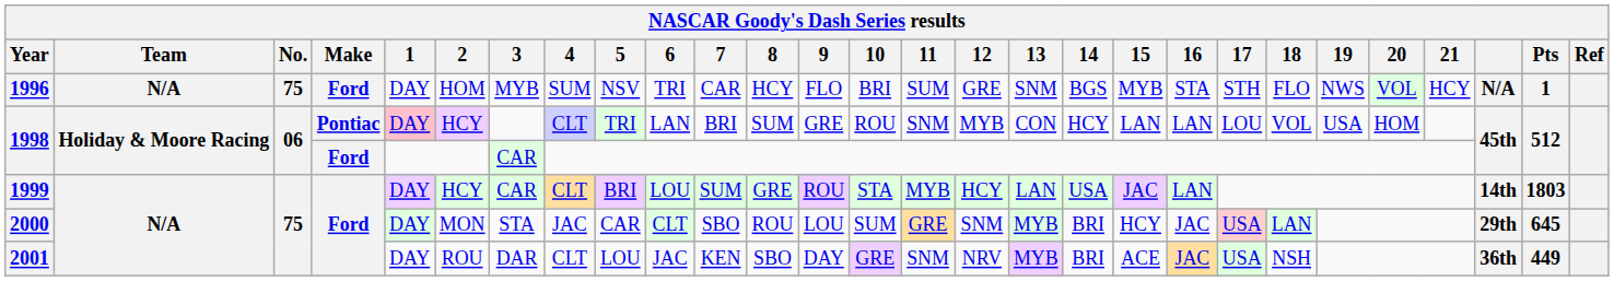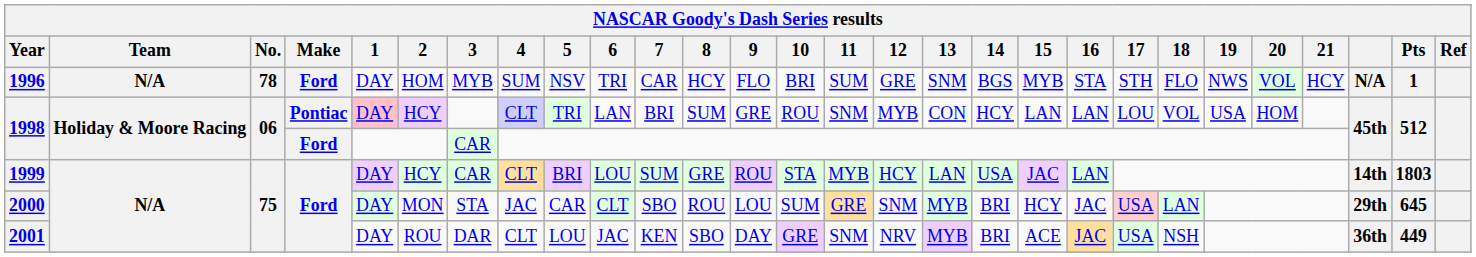 <table class="wikitable" style="text-align:center; font-size:75%">
 <tr>
 <th colspan=32><a href='#'>NASCAR Goody's Dash Series</a> results</th>
 </tr>
 <tr>
 <th>Year</th>
 <th>Team</th>
 <th>No.</th>
 <th>Make</th>
 <th>1</th>
 <th>2</th>
 <th>3</th>
 <th>4</th>
 <th>5</th>
 <th>6</th>
 <th>7</th>
 <th>8</th>
 <th>9</th>
 <th>10</th>
 <th>11</th>
 <th>12</th>
 <th>13</th>
 <th>14</th>
 <th>15</th>
 <th>16</th>
 <th>17</th>
 <th>18</th>
 <th>19</th>
 <th>20</th>
 <th>21</th>
 <th></th>
 <th>Pts</th>
 <th>Ref</th>
 </tr>
 <tr>
 <th><a href='#'>1996</a></th>
 <th>N/A</th>
-<th>75</th>
+<th>78</th>
 <th><a href='#'>Ford</a></th>
 <td><a href='#'>DAY</a></td>
 <td><a href='#'>HOM</a></td>
 <td><a href='#'>MYB</a></td>
 <td><a href='#'>SUM</a></td>
 <td><a href='#'>NSV</a></td>
 <td><a href='#'>TRI</a></td>
 <td><a href='#'>CAR</a></td>
 <td><a href='#'>HCY</a></td>
 <td><a href='#'>FLO</a></td>
 <td><a href='#'>BRI</a></td>
 <td><a href='#'>SUM</a></td>
 <td><a href='#'>GRE</a></td>
 <td><a href='#'>SNM</a></td>
 <td><a href='#'>BGS</a></td>
 <td><a href='#'>MYB</a></td>
 <td><a href='#'>STA</a></td>
 <td><a href='#'>STH</a></td>
 <td><a href='#'>FLO</a></td>
 <td><a href='#'>NWS</a></td>
 <td style="background:#DFFFDF;"><a href='#'>VOL</a><br></td>
 <td><a href='#'>HCY</a></td>
 <th>N/A</th>
 <th>1</th>
 <th></th>
 </tr>
 <tr>
 <th rowspan=2><a href='#'>1998</a></th>
 <th rowspan=2>Holiday & Moore Racing</th>
 <th rowspan=2>06</th>
 <th><a href='#'>Pontiac</a></th>
 <td style="background: pink;"><a href='#'>DAY</a></td>
 <td style="background:#EFCFFF;"><a href='#'>HCY</a><br></td>
 <td></td>
 <td style="background:#CFCFFF;"><a href='#'>CLT</a><br></td>
 <td style="background:#DFFFDF;"><a href='#'>TRI</a><br></td>
 <td><a href='#'>LAN</a></td>
 <td><a href='#'>BRI</a></td>
 <td><a href='#'>SUM</a></td>
 <td><a href='#'>GRE</a></td>
 <td><a href='#'>ROU</a></td>
 <td><a href='#'>SNM</a></td>
 <td><a href='#'>MYB</a></td>
 <td><a href='#'>CON</a></td>
 <td><a href='#'>HCY</a></td>
 <td><a href='#'>LAN</a></td>
 <td><a href='#'>LAN</a></td>
 <td><a href='#'>LOU</a></td>
 <td><a href='#'>VOL</a></td>
 <td><a href='#'>USA</a></td>
 <td><a href='#'>HOM</a></td>
 <td></td>
 <th rowspan=2>45th</th>
 <th rowspan=2>512</th>
 <th rowspan=2></th>
 </tr>
 <tr>
 <th><a href='#'>Ford</a></th>
 <td colspan=2></td>
 <td style="background:#DFFFDF;"><a href='#'>CAR</a><br></td>
 <td colspan=18></td>
 </tr>
 <tr>
 <th><a href='#'>1999</a></th>
 <th rowspan=3>N/A</th>
 <th rowspan=3>75</th>
 <th rowspan=3><a href='#'>Ford</a></th>
 <td style="background:#EFCFFF;"><a href='#'>DAY</a><br></td>
 <td style="background:#DFFFDF;"><a href='#'>HCY</a><br></td>
 <td style="background:#DFFFDF;"><a href='#'>CAR</a><br></td>
 <td style="background:#FFDF9F;"><a href='#'>CLT</a><br></td>
 <td style="background:#EFCFFF;"><a href='#'>BRI</a><br></td>
 <td style="background:#DFFFDF;"><a href='#'>LOU</a><br></td>
 <td style="background:#DFFFDF;"><a href='#'>SUM</a><br></td>
 <td style="background:#DFFFDF;"><a href='#'>GRE</a><br></td>
 <td style="background:#EFCFFF;"><a href='#'>ROU</a><br></td>
 <td style="background:#DFFFDF;"><a href='#'>STA</a><br></td>
 <td style="background:#DFFFDF;"><a href='#'>MYB</a><br></td>
 <td style="background:#DFFFDF;"><a href='#'>HCY</a><br></td>
 <td style="background:#DFFFDF;"><a href='#'>LAN</a><br></td>
 <td style="background:#DFFFDF;"><a href='#'>USA</a><br></td>
 <td style="background:#EFCFFF;"><a href='#'>JAC</a><br></td>
 <td style="background:#DFFFDF;"><a href='#'>LAN</a><br></td>
 <td colspan=5></td>
 <th>14th</th>
 <th>1803</th>
 <th></th>
 </tr>
 <tr>
 <th><a href='#'>2000</a></th>
 <td style="background:#DFFFDF;"><a href='#'>DAY</a><br></td>
 <td><a href='#'>MON</a></td>
 <td><a href='#'>STA</a></td>
 <td><a href='#'>JAC</a></td>
 <td><a href='#'>CAR</a></td>
 <td style="background:#DFFFDF;"><a href='#'>CLT</a><br></td>
 <td><a href='#'>SBO</a></td>
 <td><a href='#'>ROU</a></td>
 <td><a href='#'>LOU</a></td>
 <td><a href='#'>SUM</a></td>
 <td style="background:#FFDF9F;"><a href='#'>GRE</a><br></td>
 <td><a href='#'>SNM</a></td>
 <td style="background:#DFFFDF;"><a href='#'>MYB</a><br></td>
 <td><a href='#'>BRI</a></td>
 <td><a href='#'>HCY</a></td>
 <td><a href='#'>JAC</a></td>
 <td style="background:#FFCFCF;"><a href='#'>USA</a><br></td>
 <td style="background:#DFFFDF;"><a href='#'>LAN</a><br></td>
 <td colspan=3></td>
 <th>29th</th>
 <th>645</th>
 <th></th>
 </tr>
 <tr>
 <th><a href='#'>2001</a></th>
 <td><a href='#'>DAY</a></td>
 <td><a href='#'>ROU</a></td>
 <td><a href='#'>DAR</a></td>
 <td><a href='#'>CLT</a></td>
 <td><a href='#'>LOU</a></td>
 <td><a href='#'>JAC</a></td>
 <td><a href='#'>KEN</a></td>
 <td><a href='#'>SBO</a></td>
 <td><a href='#'>DAY</a></td>
 <td style="background:#EFCFFF;"><a href='#'>GRE</a><br></td>
 <td><a href='#'>SNM</a></td>
 <td><a href='#'>NRV</a></td>
 <td style="background:#EFCFFF;"><a href='#'>MYB</a><br></td>
 <td><a href='#'>BRI</a></td>
 <td><a href='#'>ACE</a></td>
 <td style="background:#FFDF9F;"><a href='#'>JAC</a><br></td>
 <td style="background:#DFFFDF;"><a href='#'>USA</a><br></td>
 <td><a href='#'>NSH</a></td>
 <td colspan=3></td>
 <th>36th</th>
 <th>449</th>
 <th></th>
 </tr>
 </table>
